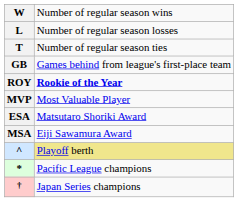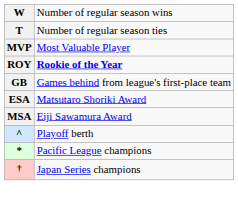 <table class="wikitable">
 <tr>
 <th scope="row" align="center">W</th>
 <td>Number of regular season wins</td>
 </tr>
 <tr>
-<th scope="row" align="center">L</th>
-<td>Number of regular season losses</td>
-</tr>
-<tr>
 <th scope="row" align="center">T</th>
 <td>Number of regular season ties</td>
 </tr>
 <tr>
-<th scope="row" align="center">GB</th>
-<td><a href='#'>Games behind</a> from league's first-place team</td>
+<th scope="row" align="center">MVP</th>
+<td><a href='#'>Most Valuable Player</a></td>
 </tr>
 <tr>
 <th scope="row" align="center">ROY</th>
 <td><strong><a href='#'>Rookie of the Year</a></strong></td>
 </tr>
 <tr>
-<th scope="row" align="center">MVP</th>
-<td><a href='#'>Most Valuable Player</a></td>
+<th scope="row" align="center">GB</th>
+<td><a href='#'>Games behind</a> from league's first-place team</td>
 </tr>
 <tr>
 <th scope="row" align="center">ESA</th>
 <td><a href='#'>Matsutaro Shoriki Award</a></td>
 </tr>
 <tr>
 <th scope="row" align="center">MSA</th>
 <td><a href='#'>Eiji Sawamura Award</a></td>
 </tr>
 <tr>
 <th scope="row" align="center" style="background: #D0E7FF">^</th>
-<td style="background: khaki;"><a href='#'>Playoff</a> berth</td>
+<td><a href='#'>Playoff</a> berth</td>
 </tr>
 <tr>
 <th scope="row" align="center" style="background: #ddffdd">*</th>
 <td><a href='#'>Pacific League</a> champions</td>
 </tr>
 <tr>
 <th scope="row" align="center" style="background: #FFCCCC"><sup>†</sup></th>
 <td><a href='#'>Japan Series</a> champions</td>
 </tr>
 </table>
